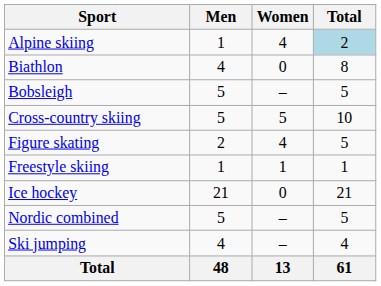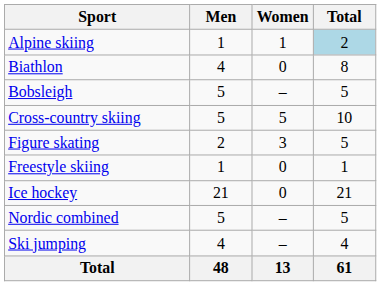 <table class="wikitable sortable" style="text-align:center;">
 <tr>
 <th width=180>Sport</th>
 <th width=55>Men</th>
 <th width=55>Women</th>
 <th width=55>Total</th>
 </tr>
 <tr>
 <td align=left><a href='#'>Alpine skiing</a></td>
 <td>1</td>
-<td>4</td>
+<td>1</td>
 <td style="background: lightblue;">2</td>
 </tr>
 <tr>
 <td align=left><a href='#'>Biathlon</a></td>
 <td>4</td>
 <td>0</td>
 <td>8</td>
 </tr>
 <tr>
 <td align=left><a href='#'>Bobsleigh</a></td>
 <td>5</td>
 <td>–</td>
 <td>5</td>
 </tr>
 <tr>
 <td align=left><a href='#'>Cross-country skiing</a></td>
 <td>5</td>
 <td>5</td>
 <td>10</td>
 </tr>
 <tr>
 <td align=left><a href='#'>Figure skating</a></td>
 <td>2</td>
-<td>4</td>
+<td>3</td>
 <td>5</td>
 </tr>
 <tr>
 <td align=left><a href='#'>Freestyle skiing</a></td>
 <td>1</td>
-<td>1</td>
+<td>0</td>
 <td>1</td>
 </tr>
 <tr>
 <td align=left><a href='#'>Ice hockey</a></td>
 <td>21</td>
 <td>0</td>
 <td>21</td>
 </tr>
 <tr>
 <td align=left><a href='#'>Nordic combined</a></td>
 <td>5</td>
 <td>–</td>
 <td>5</td>
 </tr>
 <tr>
 <td align=left><a href='#'>Ski jumping</a></td>
 <td>4</td>
 <td>–</td>
 <td>4</td>
 </tr>
 <tr>
 <th>Total</th>
 <th>48</th>
 <th>13</th>
 <th>61</th>
 </tr>
 </table>
